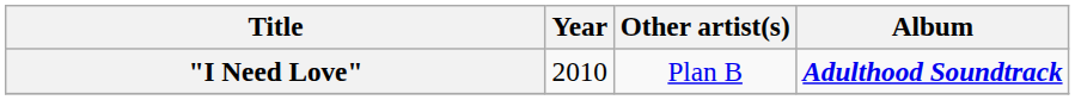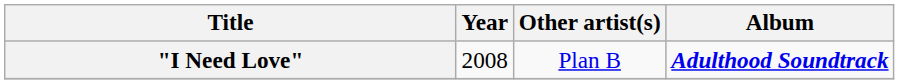 <table class="wikitable plainrowheaders" style="text-align:center;">
 <tr>
 <th scope="col" style="width:19em;">Title</th>
 <th scope="col">Year</th>
 <th scope="col">Other artist(s)</th>
 <th scope="col">Album</th>
 </tr>
 <tr>
 <th scope="row">"I Need Love"</th>
-<td>2010</td>
+<td>2008</td>
 <td><a href='#'>Plan B</a></td>
 <td><strong><em><a href='#'>Adulthood Soundtrack</a></em></strong></td>
 </tr>
 <tr>
 </tr>
 </table>
